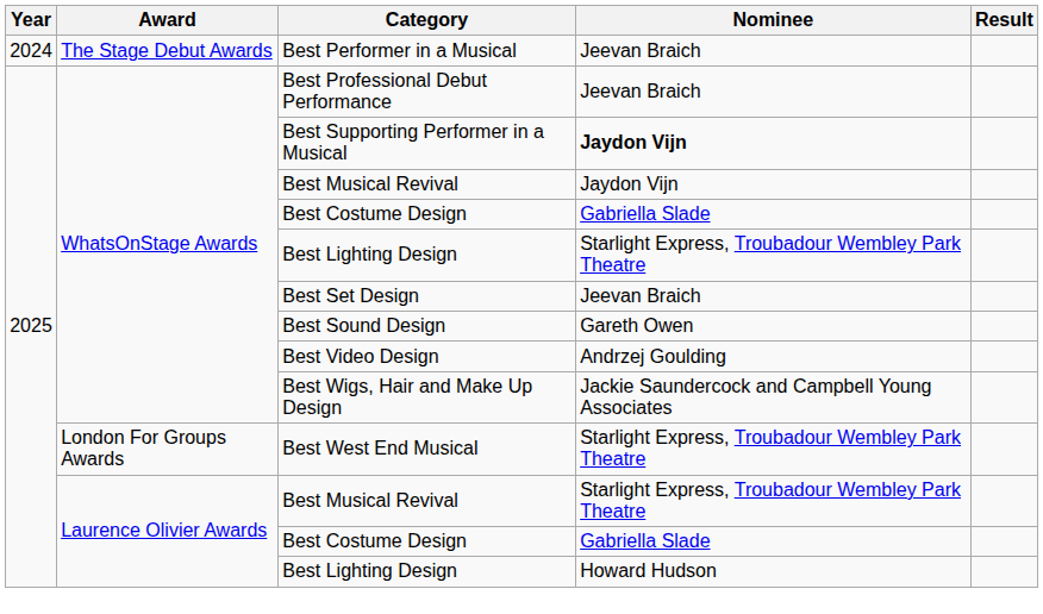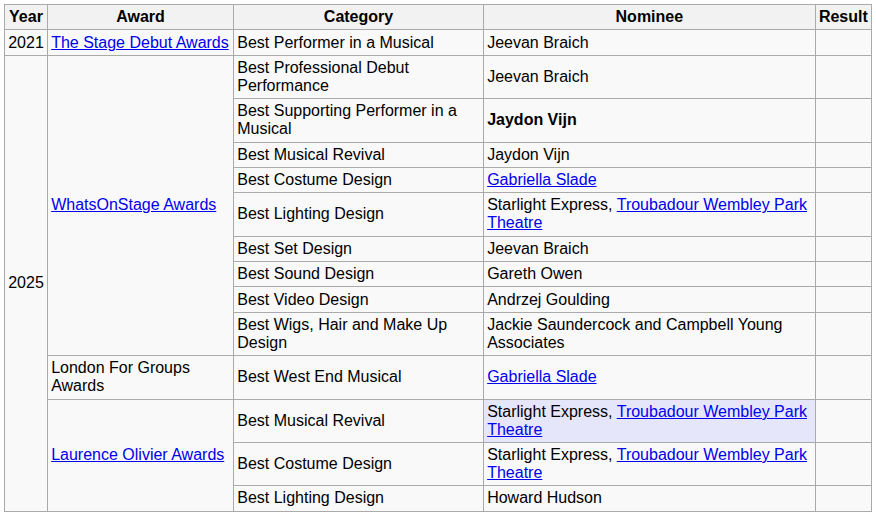 <table class="wikitable">
 <tr>
 <th>Year</th>
 <th>Award</th>
 <th>Category</th>
 <th>Nominee</th>
 <th>Result</th>
 </tr>
 <tr>
-<td>2024</td>
+<td>2021</td>
 <td><a href='#'>The Stage Debut Awards</a></td>
 <td>Best Performer in a Musical</td>
 <td>Jeevan Braich</td>
 <td></td>
 </tr>
 <tr>
 <td rowspan="13">2025</td>
 <td rowspan="9"><a href='#'>WhatsOnStage Awards</a></td>
 <td>Best Professional Debut Performance</td>
 <td>Jeevan Braich</td>
 <td></td>
 </tr>
 <tr>
 <td>Best Supporting Performer in a Musical</td>
 <td><strong>Jaydon Vijn</strong></td>
 <td></td>
 </tr>
 <tr>
 <td>Best Musical Revival</td>
 <td>Jaydon Vijn</td>
 <td></td>
 </tr>
 <tr>
 <td>Best Costume Design</td>
 <td><a href='#'>Gabriella Slade</a></td>
 <td></td>
 </tr>
 <tr>
 <td>Best Lighting Design</td>
 <td>Starlight Express, <a href='#'>Troubadour Wembley Park Theatre</a></td>
 <td></td>
 </tr>
 <tr>
 <td>Best Set Design</td>
 <td>Jeevan Braich</td>
 <td></td>
 </tr>
 <tr>
 <td>Best Sound Design</td>
 <td>Gareth Owen</td>
 <td></td>
 </tr>
 <tr>
 <td>Best Video Design</td>
 <td>Andrzej Goulding</td>
 <td></td>
 </tr>
 <tr>
 <td>Best Wigs, Hair and Make Up Design</td>
 <td>Jackie Saundercock and Campbell Young Associates</td>
 <td></td>
 </tr>
 <tr>
 <td>London For Groups Awards</td>
 <td>Best West End Musical</td>
-<td>Starlight Express, <a href='#'>Troubadour Wembley Park Theatre</a></td>
+<td><a href='#'>Gabriella Slade</a></td>
 <td></td>
 </tr>
 <tr>
 <td rowspan="3"><a href='#'>Laurence Olivier Awards</a></td>
 <td>Best Musical Revival</td>
-<td>Starlight Express, <a href='#'>Troubadour Wembley Park Theatre</a></td>
+<td style="background: lavender;">Starlight Express, <a href='#'>Troubadour Wembley Park Theatre</a></td>
 <td></td>
 </tr>
 <tr>
 <td>Best Costume Design</td>
-<td><a href='#'>Gabriella Slade</a></td>
+<td>Starlight Express, <a href='#'>Troubadour Wembley Park Theatre</a></td>
 <td></td>
 </tr>
 <tr>
 <td>Best Lighting Design</td>
 <td>Howard Hudson</td>
 <td></td>
 </tr>
 </table>
